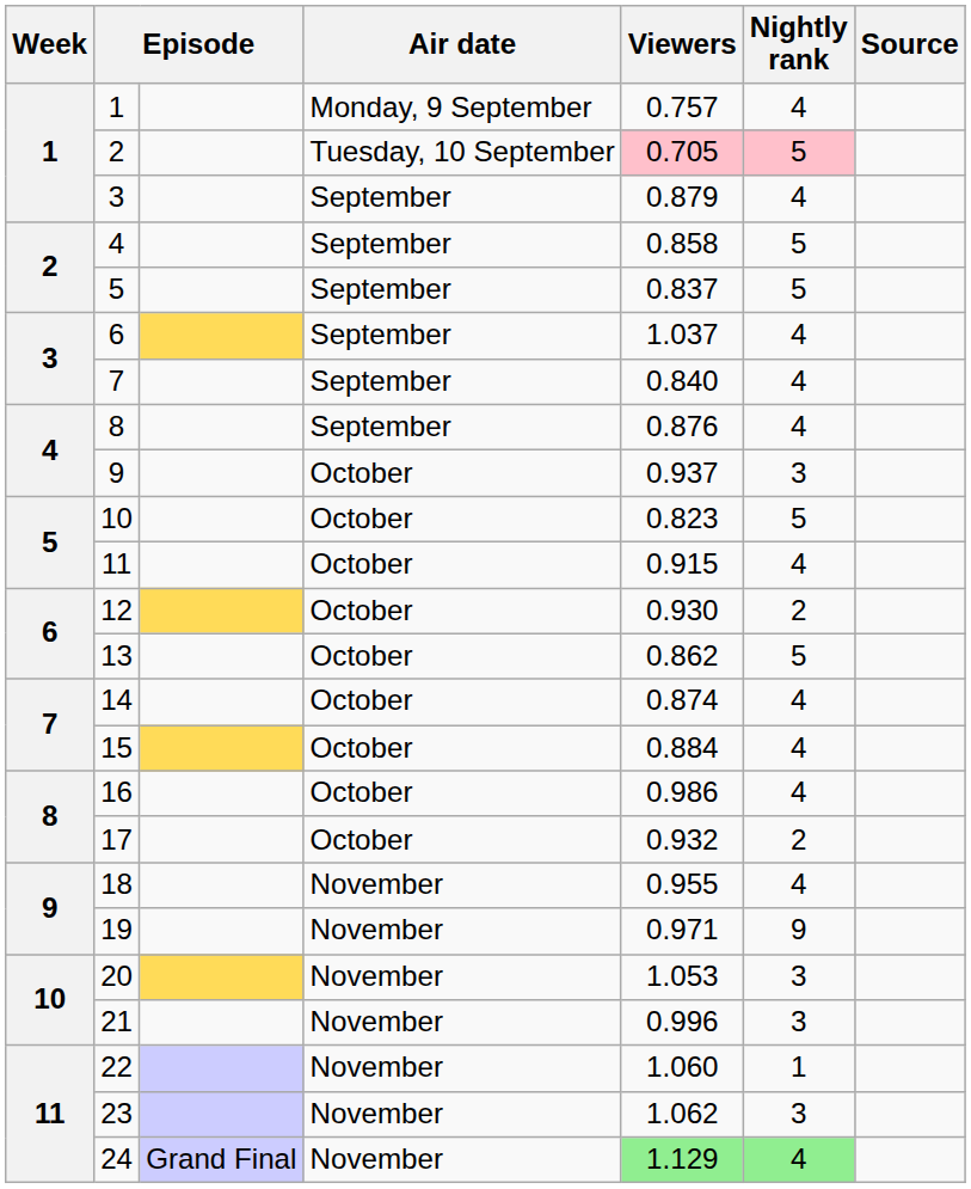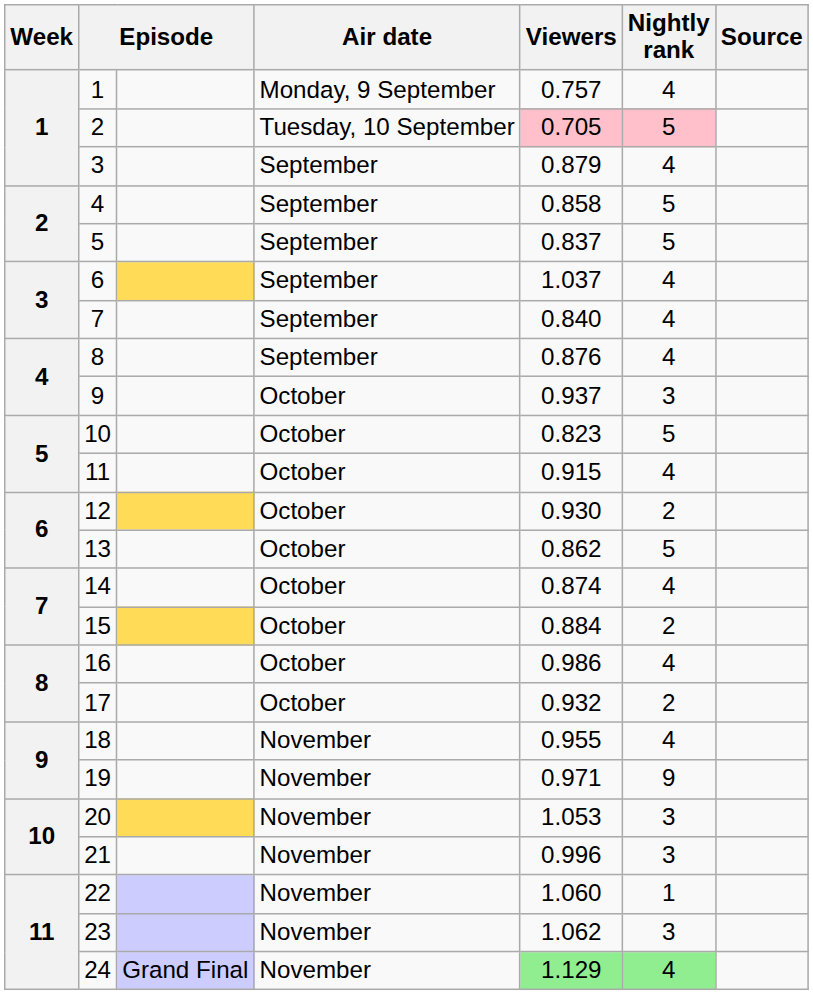 <table class="wikitable" style="text-align:center;">
 <tr>
 <th scope="col" class="unsortable">Week</th>
 <th colspan="2">Episode</th>
 <th class="unsortable">Air date</th>
 <th>Viewers<br><small></small></th>
 <th>Nightly<br>rank</th>
 <th class="unsortable">Source</th>
 </tr>
 <tr>
 <th rowspan="3">1</th>
 <td>1</td>
 <td style="text-align:left"></td>
 <td style="text-align:left">Monday, 9 September</td>
 <td>0.757</td>
 <td>4</td>
 <td></td>
 </tr>
 <tr>
 <td>2</td>
 <td style="text-align:left"></td>
 <td style="text-align:left">Tuesday, 10 September</td>
 <td bgcolor=pink>0.705</td>
 <td bgcolor=pink>5</td>
 <td></td>
 </tr>
 <tr>
 <td>3</td>
 <td style="text-align:left"></td>
 <td style="text-align:left"> September</td>
 <td>0.879</td>
 <td>4</td>
 <td></td>
 </tr>
 <tr>
 <th rowspan="2">2</th>
 <td>4</td>
 <td style="text-align:left"></td>
 <td style="text-align:left"> September</td>
 <td>0.858</td>
 <td>5</td>
 <td></td>
 </tr>
 <tr>
 <td>5</td>
 <td style="text-align:left"></td>
 <td style="text-align:left"> September</td>
 <td>0.837</td>
 <td>5</td>
 <td></td>
 </tr>
 <tr>
 <th rowspan=2>3</th>
 <td>6</td>
 <td style="text-align:left" bgcolor="#FFDB58"></td>
 <td style="text-align:left"> September</td>
 <td>1.037</td>
 <td>4</td>
 <td></td>
 </tr>
 <tr>
 <td>7</td>
 <td style="text-align:left"></td>
 <td style="text-align:left"> September</td>
 <td>0.840</td>
 <td>4</td>
 <td></td>
 </tr>
 <tr>
 <th rowspan=2>4</th>
 <td>8</td>
 <td style="text-align:left"></td>
 <td style="text-align:left"> September</td>
 <td>0.876</td>
 <td>4</td>
 <td></td>
 </tr>
 <tr>
 <td>9</td>
 <td style="text-align:left"></td>
 <td style="text-align:left"> October</td>
 <td>0.937</td>
 <td>3</td>
 <td></td>
 </tr>
 <tr>
 <th rowspan=2>5</th>
 <td>10</td>
 <td style="text-align:left"></td>
 <td style="text-align:left"> October</td>
 <td>0.823</td>
 <td>5</td>
 <td></td>
 </tr>
 <tr>
 <td>11</td>
 <td style="text-align:left"></td>
 <td style="text-align:left"> October</td>
 <td>0.915</td>
 <td>4</td>
 <td></td>
 </tr>
 <tr>
 <th rowspan=2>6</th>
 <td>12</td>
 <td style="text-align:left" bgcolor="#FFDB58"></td>
 <td style="text-align:left"> October</td>
 <td>0.930</td>
 <td>2</td>
 <td></td>
 </tr>
 <tr>
 <td>13</td>
 <td style="text-align:left"></td>
 <td style="text-align:left"> October</td>
 <td>0.862</td>
 <td>5</td>
 <td></td>
 </tr>
 <tr>
 <th rowspan=2>7</th>
 <td>14</td>
 <td style="text-align:left"></td>
 <td style="text-align:left"> October</td>
 <td>0.874</td>
 <td>4</td>
 <td></td>
 </tr>
 <tr>
 <td>15</td>
 <td style="text-align:left" bgcolor="#FFDB58"></td>
 <td style="text-align:left"> October</td>
 <td>0.884</td>
-<td>4</td>
+<td>2</td>
 <td></td>
 </tr>
 <tr>
 <th rowspan=2>8</th>
 <td>16</td>
 <td style="text-align:left"></td>
 <td style="text-align:left"> October</td>
 <td>0.986</td>
 <td>4</td>
 <td></td>
 </tr>
 <tr>
 <td>17</td>
 <td style="text-align:left"></td>
 <td style="text-align:left"> October</td>
 <td>0.932</td>
 <td>2</td>
 <td></td>
 </tr>
 <tr>
 <th rowspan=2>9</th>
 <td>18</td>
 <td style="text-align:left"></td>
 <td style="text-align:left"> November</td>
 <td>0.955</td>
 <td>4</td>
 <td></td>
 </tr>
 <tr>
 <td>19</td>
 <td style="text-align:left"></td>
 <td style="text-align:left"> November</td>
 <td>0.971</td>
 <td>9</td>
 <td></td>
 </tr>
 <tr>
 <th rowspan=2>10</th>
 <td>20</td>
 <td style="text-align:left" bgcolor="#FFDB58"></td>
 <td style="text-align:left"> November</td>
 <td>1.053</td>
 <td>3</td>
 <td></td>
 </tr>
 <tr>
 <td>21</td>
 <td style="text-align:left"></td>
 <td style="text-align:left"> November</td>
 <td>0.996</td>
 <td>3</td>
 <td></td>
 </tr>
 <tr>
 <th rowspan="3">11</th>
 <td>22</td>
 <td style="text-align:left" bgcolor=#CCCCFF></td>
 <td style="text-align:left"> November</td>
 <td>1.060</td>
 <td>1</td>
 <td></td>
 </tr>
 <tr>
 <td>23</td>
 <td style="text-align:left" bgcolor=#CCCCFF></td>
 <td style="text-align:left"> November</td>
 <td>1.062</td>
 <td>3</td>
 <td></td>
 </tr>
 <tr>
 <td>24</td>
 <td style="text-align:left; background:#CCCCFF">Grand Final</td>
 <td style="text-align:left"> November</td>
 <td bgcolor=#90EE90>1.129</td>
 <td bgcolor=#90EE90>4</td>
 <td></td>
 </tr>
 </table>
